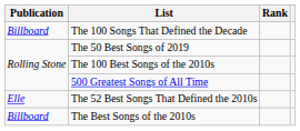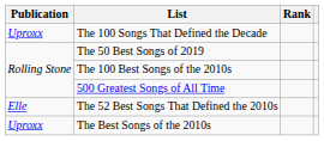 <table class="sortable wikitable">
 <tr>
 <th>Publication</th>
 <th>List</th>
 <th>Rank</th>
 <th class="unsortable"></th>
 </tr>
 <tr>
-<td><em><a href='#'>Billboard</a></em></td>
+<td><em><a href='#'>Uproxx</a></em></td>
 <td>The 100 Songs That Defined the Decade</td>
 <td></td>
 <td></td>
 </tr>
 <tr>
 <td rowspan=3><em>Rolling Stone</em></td>
 <td>The 50 Best Songs of 2019</td>
 <td></td>
 <td></td>
 </tr>
 <tr>
 <td>The 100 Best Songs of the 2010s</td>
 <td></td>
 <td></td>
 </tr>
 <tr>
 <td><a href='#'>500 Greatest Songs of All Time</a></td>
 <td></td>
 <td></td>
 </tr>
 <tr>
 <td><em><a href='#'>Elle</a></em></td>
 <td>The 52 Best Songs That Defined the 2010s</td>
 <td></td>
 <td></td>
 </tr>
 <tr>
-<td><em><a href='#'>Billboard</a></em></td>
+<td><em><a href='#'>Uproxx</a></em></td>
 <td>The Best Songs of the 2010s</td>
 <td></td>
 <td></td>
 </tr>
 </table>
